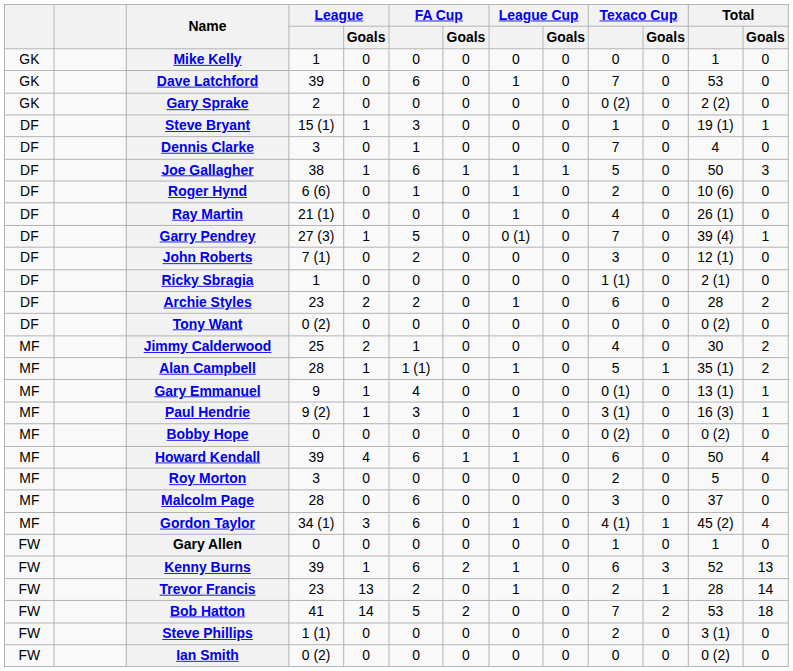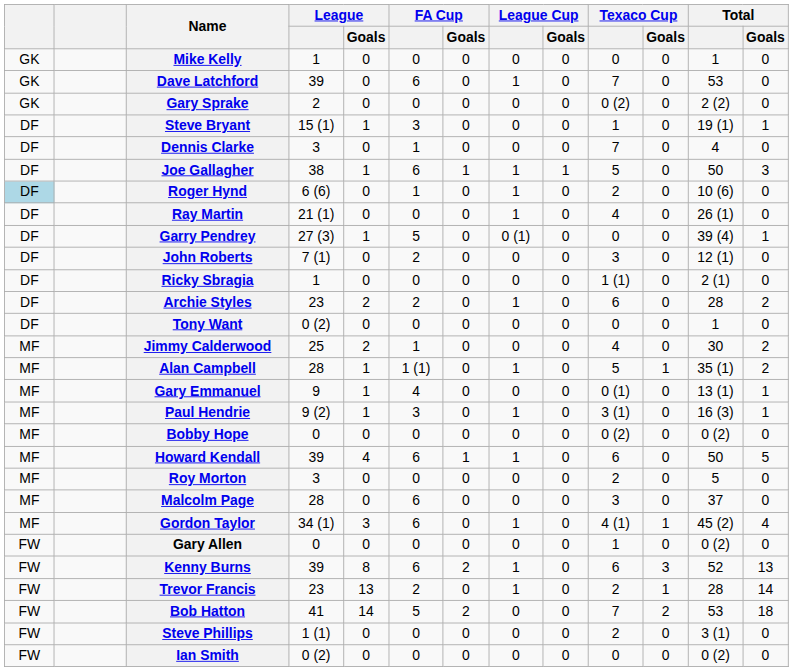 <table class="wikitable plainrowheaders" style="text-align:center;">
 <tr>
 <th rowspan="2" scope="col" width="50"></th>
 <th rowspan="2" scope="col" width="75"></th>
 <th rowspan="2" scope="col" width="180" scope=col>Name</th>
 <th colspan="2"><a href='#'>League</a></th>
 <th colspan="2"><a href='#'>FA Cup</a></th>
 <th colspan="2"><a href='#'>League Cup</a></th>
 <th colspan="2"><a href='#'>Texaco Cup</a></th>
 <th colspan="2">Total</th>
 </tr>
 <tr>
 <th scope="col" width="55"></th>
 <th scope="col" width="45">Goals</th>
 <th scope="col" width="55"></th>
 <th scope="col" width="45">Goals</th>
 <th scope="col" width="55"></th>
 <th scope="col" width="45">Goals</th>
 <th scope="col" width="55"></th>
 <th scope="col" width="45">Goals</th>
 <th scope="col" width="55"></th>
 <th scope="col" width="45">Goals</th>
 </tr>
 <tr>
 <td>GK</td>
 <td></td>
 <th scope="row"><a href='#'>Mike Kelly</a></th>
 <td>1</td>
 <td>0</td>
 <td>0</td>
 <td>0</td>
 <td>0</td>
 <td>0</td>
 <td>0</td>
 <td>0</td>
 <td>1</td>
 <td>0</td>
 </tr>
 <tr>
 <td>GK</td>
 <td></td>
 <th scope="row"><a href='#'>Dave Latchford</a></th>
 <td>39</td>
 <td>0</td>
 <td>6</td>
 <td>0</td>
 <td>1</td>
 <td>0</td>
 <td>7</td>
 <td>0</td>
 <td>53</td>
 <td>0</td>
 </tr>
 <tr>
 <td>GK</td>
 <td></td>
 <th scope="row"><a href='#'>Gary Sprake</a></th>
 <td>2</td>
 <td>0</td>
 <td>0</td>
 <td>0</td>
 <td>0</td>
 <td>0</td>
 <td>0 (2)</td>
 <td>0</td>
 <td>2 (2)</td>
 <td>0</td>
 </tr>
 <tr>
 <td>DF</td>
 <td></td>
 <th scope="row"><a href='#'>Steve Bryant</a></th>
 <td>15 (1)</td>
 <td>1</td>
 <td>3</td>
 <td>0</td>
 <td>0</td>
 <td>0</td>
 <td>1</td>
 <td>0</td>
 <td>19 (1)</td>
 <td>1</td>
 </tr>
 <tr>
 <td>DF</td>
 <td></td>
 <th scope="row"><a href='#'>Dennis Clarke</a></th>
 <td>3</td>
 <td>0</td>
 <td>1</td>
 <td>0</td>
 <td>0</td>
 <td>0</td>
 <td>7</td>
 <td>0</td>
 <td>4</td>
 <td>0</td>
 </tr>
 <tr>
 <td>DF</td>
 <td></td>
 <th scope="row"><a href='#'>Joe Gallagher</a></th>
 <td>38</td>
 <td>1</td>
 <td>6</td>
 <td>1</td>
 <td>1</td>
 <td>1</td>
 <td>5</td>
 <td>0</td>
 <td>50</td>
 <td>3</td>
 </tr>
 <tr>
-<td>DF</td>
+<td style="background: lightblue;">DF</td>
 <td></td>
 <th scope="row"><a href='#'>Roger Hynd</a></th>
 <td>6 (6)</td>
 <td>0</td>
 <td>1</td>
 <td>0</td>
 <td>1</td>
 <td>0</td>
 <td>2</td>
 <td>0</td>
 <td>10 (6)</td>
 <td>0</td>
 </tr>
 <tr>
 <td>DF</td>
 <td></td>
 <th scope="row"><a href='#'>Ray Martin</a></th>
 <td>21 (1)</td>
 <td>0</td>
 <td>0</td>
 <td>0</td>
 <td>1</td>
 <td>0</td>
 <td>4</td>
 <td>0</td>
 <td>26 (1)</td>
 <td>0</td>
 </tr>
 <tr>
 <td>DF</td>
 <td></td>
 <th scope="row"><a href='#'>Garry Pendrey</a></th>
 <td>27 (3)</td>
 <td>1</td>
 <td>5</td>
 <td>0</td>
 <td>0 (1)</td>
 <td>0</td>
-<td>7</td>
+<td>0</td>
 <td>0</td>
 <td>39 (4)</td>
 <td>1</td>
 </tr>
 <tr>
 <td>DF</td>
 <td></td>
 <th scope="row"><a href='#'>John Roberts</a></th>
 <td>7 (1)</td>
 <td>0</td>
 <td>2</td>
 <td>0</td>
 <td>0</td>
 <td>0</td>
 <td>3</td>
 <td>0</td>
 <td>12 (1)</td>
 <td>0</td>
 </tr>
 <tr>
 <td>DF</td>
 <td></td>
 <th scope="row"><a href='#'>Ricky Sbragia</a></th>
 <td>1</td>
 <td>0</td>
 <td>0</td>
 <td>0</td>
 <td>0</td>
 <td>0</td>
 <td>1 (1)</td>
 <td>0</td>
 <td>2 (1)</td>
 <td>0</td>
 </tr>
 <tr>
 <td>DF</td>
 <td></td>
 <th scope="row"><a href='#'>Archie Styles</a></th>
 <td>23</td>
 <td>2</td>
 <td>2</td>
 <td>0</td>
 <td>1</td>
 <td>0</td>
 <td>6</td>
 <td>0</td>
 <td>28</td>
 <td>2</td>
 </tr>
 <tr>
 <td>DF</td>
 <td></td>
 <th scope="row"><a href='#'>Tony Want</a></th>
 <td>0 (2)</td>
 <td>0</td>
 <td>0</td>
 <td>0</td>
 <td>0</td>
 <td>0</td>
 <td>0</td>
 <td>0</td>
-<td>0 (2)</td>
+<td>1</td>
 <td>0</td>
 </tr>
 <tr>
 <td>MF</td>
 <td></td>
 <th scope="row"><a href='#'>Jimmy Calderwood</a></th>
 <td>25</td>
 <td>2</td>
 <td>1</td>
 <td>0</td>
 <td>0</td>
 <td>0</td>
 <td>4</td>
 <td>0</td>
 <td>30</td>
 <td>2</td>
 </tr>
 <tr>
 <td>MF</td>
 <td></td>
 <th scope="row"><a href='#'>Alan Campbell</a></th>
 <td>28</td>
 <td>1</td>
 <td>1 (1)</td>
 <td>0</td>
 <td>1</td>
 <td>0</td>
 <td>5</td>
 <td>1</td>
 <td>35 (1)</td>
 <td>2</td>
 </tr>
 <tr>
 <td>MF</td>
 <td></td>
 <th scope="row"><a href='#'>Gary Emmanuel</a></th>
 <td>9</td>
 <td>1</td>
 <td>4</td>
 <td>0</td>
 <td>0</td>
 <td>0</td>
 <td>0 (1)</td>
 <td>0</td>
 <td>13 (1)</td>
 <td>1</td>
 </tr>
 <tr>
 <td>MF</td>
 <td></td>
 <th scope="row"><a href='#'>Paul Hendrie</a></th>
 <td>9 (2)</td>
 <td>1</td>
 <td>3</td>
 <td>0</td>
 <td>1</td>
 <td>0</td>
 <td>3 (1)</td>
 <td>0</td>
 <td>16 (3)</td>
 <td>1</td>
 </tr>
 <tr>
 <td>MF</td>
 <td></td>
 <th scope="row"><a href='#'>Bobby Hope</a></th>
 <td>0</td>
 <td>0</td>
 <td>0</td>
 <td>0</td>
 <td>0</td>
 <td>0</td>
 <td>0 (2)</td>
 <td>0</td>
 <td>0 (2)</td>
 <td>0</td>
 </tr>
 <tr>
 <td>MF</td>
 <td></td>
 <th scope="row"><a href='#'>Howard Kendall</a></th>
 <td>39</td>
 <td>4</td>
 <td>6</td>
 <td>1</td>
 <td>1</td>
 <td>0</td>
 <td>6</td>
 <td>0</td>
 <td>50</td>
-<td>4</td>
+<td>5</td>
 </tr>
 <tr>
 <td>MF</td>
 <td></td>
 <th scope="row"><a href='#'>Roy Morton</a></th>
 <td>3</td>
 <td>0</td>
 <td>0</td>
 <td>0</td>
 <td>0</td>
 <td>0</td>
 <td>2</td>
 <td>0</td>
 <td>5</td>
 <td>0</td>
 </tr>
 <tr>
 <td>MF</td>
 <td></td>
 <th scope="row"><a href='#'>Malcolm Page</a></th>
 <td>28</td>
 <td>0</td>
 <td>6</td>
 <td>0</td>
 <td>0</td>
 <td>0</td>
 <td>3</td>
 <td>0</td>
 <td>37</td>
 <td>0</td>
 </tr>
 <tr>
 <td>MF</td>
 <td></td>
 <th scope="row"><a href='#'>Gordon Taylor</a></th>
 <td>34 (1)</td>
 <td>3</td>
 <td>6</td>
 <td>0</td>
 <td>1</td>
 <td>0</td>
 <td>4 (1)</td>
 <td>1</td>
 <td>45 (2)</td>
 <td>4</td>
 </tr>
 <tr>
 <td>FW</td>
 <td></td>
 <th scope="row">Gary Allen</th>
 <td>0</td>
 <td>0</td>
 <td>0</td>
 <td>0</td>
 <td>0</td>
 <td>0</td>
 <td>1</td>
 <td>0</td>
-<td>1</td>
+<td>0 (2)</td>
 <td>0</td>
 </tr>
 <tr>
 <td>FW</td>
 <td></td>
 <th scope="row"><a href='#'>Kenny Burns</a></th>
 <td>39</td>
-<td>1</td>
+<td>8</td>
 <td>6</td>
 <td>2</td>
 <td>1</td>
 <td>0</td>
 <td>6</td>
 <td>3</td>
 <td>52</td>
 <td>13</td>
 </tr>
 <tr>
 <td>FW</td>
 <td></td>
 <th scope="row"><a href='#'>Trevor Francis</a></th>
 <td>23</td>
 <td>13</td>
 <td>2</td>
 <td>0</td>
 <td>1</td>
 <td>0</td>
 <td>2</td>
 <td>1</td>
 <td>28</td>
 <td>14</td>
 </tr>
 <tr>
 <td>FW</td>
 <td></td>
 <th scope="row"><a href='#'>Bob Hatton</a></th>
 <td>41</td>
 <td>14</td>
 <td>5</td>
 <td>2</td>
 <td>0</td>
 <td>0</td>
 <td>7</td>
 <td>2</td>
 <td>53</td>
 <td>18</td>
 </tr>
 <tr>
 <td>FW</td>
 <td></td>
 <th scope="row"><a href='#'>Steve Phillips</a></th>
 <td>1 (1)</td>
 <td>0</td>
 <td>0</td>
 <td>0</td>
 <td>0</td>
 <td>0</td>
 <td>2</td>
 <td>0</td>
 <td>3 (1)</td>
 <td>0</td>
 </tr>
 <tr>
 <td>FW</td>
 <td></td>
 <th scope="row"><a href='#'>Ian Smith</a></th>
 <td>0 (2)</td>
 <td>0</td>
 <td>0</td>
 <td>0</td>
 <td>0</td>
 <td>0</td>
 <td>0</td>
 <td>0</td>
 <td>0 (2)</td>
 <td>0</td>
 </tr>
 </table>
